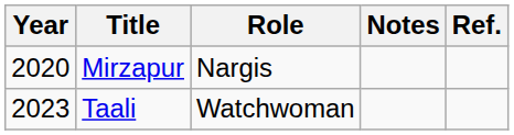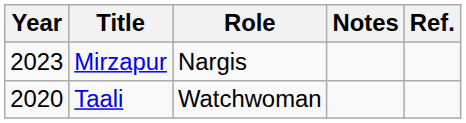 <table class="wikitable sortable">
 <tr>
 <th>Year</th>
 <th>Title</th>
 <th>Role</th>
 <th>Notes</th>
 <th>Ref.</th>
 </tr>
 <tr>
-<td>2020</td>
+<td>2023</td>
 <td><a href='#'>Mirzapur</a></td>
 <td>Nargis</td>
 <td></td>
 <td></td>
 </tr>
 <tr>
-<td>2023</td>
+<td>2020</td>
 <td><a href='#'>Taali</a></td>
 <td>Watchwoman</td>
 <td></td>
 <td></td>
 </tr>
 </table>
